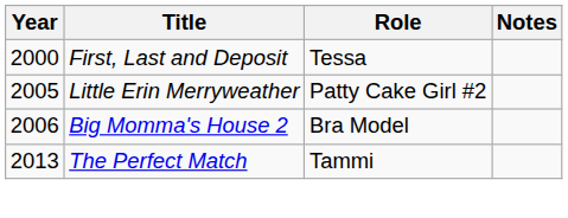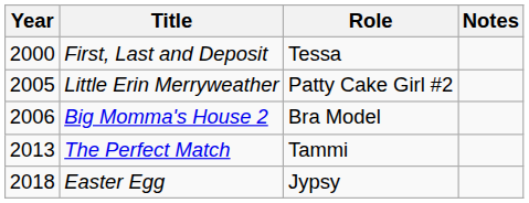 <table class="wikitable">
 <tr>
 <th>Year</th>
 <th>Title</th>
 <th>Role</th>
 <th>Notes</th>
 </tr>
 <tr>
 <td>2000</td>
 <td><em>First, Last and Deposit</em></td>
 <td>Tessa</td>
 <td></td>
 </tr>
 <tr>
 <td>2005</td>
 <td><em>Little Erin Merryweather</em></td>
 <td>Patty Cake Girl #2</td>
 <td></td>
 </tr>
 <tr>
 <td>2006</td>
 <td><em><a href='#'>Big Momma's House 2</a></em></td>
 <td>Bra Model</td>
 <td></td>
 </tr>
 <tr>
 <td>2013</td>
 <td><em><a href='#'>The Perfect Match</a></em></td>
 <td>Tammi</td>
 <td></td>
 </tr>
+<tr>
+<td>2018</td>
+<td><em>Easter Egg</em></td>
+<td>Jypsy</td>
+<td></td>
+</tr>
 </table>
